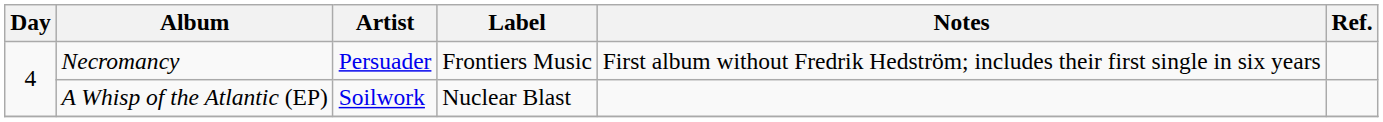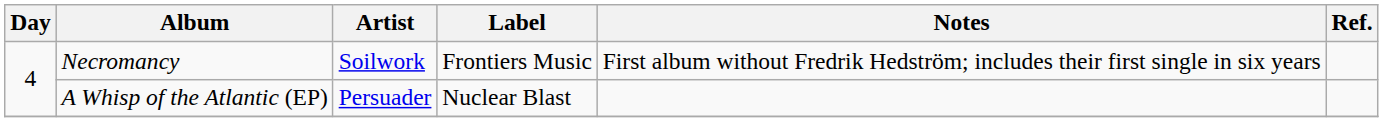 <table class="wikitable">
 <tr>
 <th>Day</th>
 <th>Album</th>
 <th>Artist</th>
 <th>Label</th>
 <th>Notes</th>
 <th>Ref.</th>
 </tr>
 <tr>
 <td style="text-align:center;" rowspan="2">4</td>
 <td><em>Necromancy</em></td>
-<td><a href='#'>Persuader</a></td>
+<td><a href='#'>Soilwork</a></td>
 <td>Frontiers Music</td>
 <td>First album without Fredrik Hedström; includes their first single in six years</td>
 <td></td>
 </tr>
 <tr>
 <td><em>A Whisp of the Atlantic</em> (EP)</td>
-<td><a href='#'>Soilwork</a></td>
+<td><a href='#'>Persuader</a></td>
 <td>Nuclear Blast</td>
 <td></td>
 <td></td>
 </tr>
 <tr>
 </tr>
 </table>
